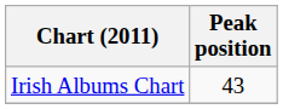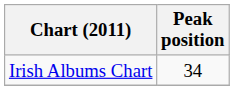 <table class=wikitable>
 <tr>
 <th>Chart (2011)</th>
 <th>Peak<br>position</th>
 </tr>
 <tr>
 <td><a href='#'>Irish Albums Chart</a></td>
-<td align="center">43</td>
+<td align="center">34</td>
 </tr>
 <tr>
 </tr>
 </table>
